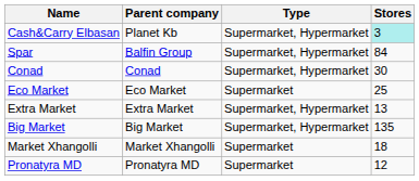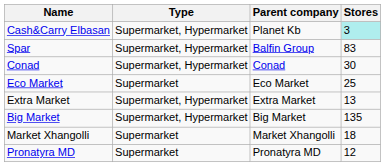 <table class="wikitable sortable">
 <tr>
 <th>Name</th>
+<th>Type</th>
 <th>Parent company</th>
-<th>Type</th>
 <th>Stores</th>
 </tr>
 <tr>
 <td><a href='#'>Cash&Carry Elbasan</a></td>
+<td>Supermarket, Hypermarket</td>
 <td>Planet Kb</td>
-<td>Supermarket, Hypermarket</td>
 <td style="background: paleturquoise;">3</td>
 </tr>
 <tr>
 <td><a href='#'>Spar</a></td>
+<td>Supermarket, Hypermarket</td>
 <td><a href='#'>Balfin Group</a></td>
-<td>Supermarket, Hypermarket</td>
-<td>84</td>
+<td>83</td>
 </tr>
 <tr>
 <td><a href='#'>Conad</a></td>
+<td>Supermarket, Hypermarket</td>
 <td><a href='#'>Conad</a></td>
-<td>Supermarket, Hypermarket</td>
 <td>30</td>
 </tr>
 <tr>
 <td><a href='#'>Eco Market</a></td>
+<td>Supermarket</td>
 <td>Eco Market</td>
-<td>Supermarket</td>
 <td>25</td>
 </tr>
 <tr>
 <td>Extra Market</td>
+<td>Supermarket, Hypermarket</td>
 <td>Extra Market</td>
-<td>Supermarket, Hypermarket</td>
 <td>13</td>
 </tr>
 <tr>
 <td><a href='#'>Big Market</a></td>
+<td>Supermarket, Hypermarket</td>
 <td>Big Market</td>
-<td>Supermarket, Hypermarket</td>
 <td>135</td>
 </tr>
 <tr>
 <td>Market Xhangolli</td>
+<td>Supermarket</td>
 <td>Market Xhangolli</td>
-<td>Supermarket</td>
 <td>18</td>
 </tr>
 <tr>
 <td><a href='#'>Pronatyra MD</a></td>
+<td>Supermarket</td>
 <td>Pronatyra MD</td>
-<td>Supermarket</td>
 <td>12</td>
 </tr>
 </table>
